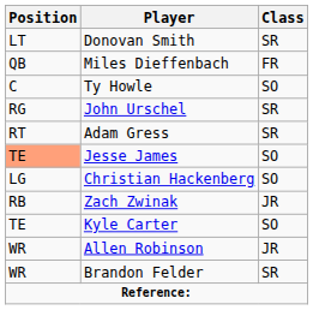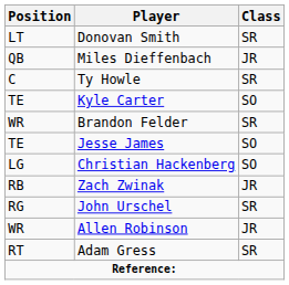 <table class="wikitable">
 <tr>
 <th>Position</th>
 <th>Player</th>
 <th>Class</th>
 </tr>
 <tr>
 <td>LT</td>
 <td>Donovan Smith</td>
 <td>SR</td>
 </tr>
 <tr>
 <td>QB</td>
 <td>Miles Dieffenbach</td>
-<td>FR</td>
+<td>JR</td>
 </tr>
 <tr>
 <td>C</td>
 <td>Ty Howle</td>
+<td>SR</td>
+</tr>
+<tr>
+<td>TE</td>
+<td><a href='#'>Kyle Carter</a></td>
 <td>SO</td>
 </tr>
 <tr>
-<td>RG</td>
-<td><a href='#'>John Urschel</a></td>
+<td>WR</td>
+<td>Brandon Felder</td>
 <td>SR</td>
 </tr>
 <tr>
-<td>RT</td>
-<td>Adam Gress</td>
-<td>SR</td>
-</tr>
-<tr>
-<td style="background: lightsalmon;">TE</td>
+<td>TE</td>
 <td><a href='#'>Jesse James</a></td>
 <td>SO</td>
 </tr>
 <tr>
 <td>LG</td>
 <td><a href='#'>Christian Hackenberg</a></td>
 <td>SO</td>
 </tr>
 <tr>
 <td>RB</td>
 <td><a href='#'>Zach Zwinak</a></td>
 <td>JR</td>
 </tr>
 <tr>
-<td>TE</td>
-<td><a href='#'>Kyle Carter</a></td>
-<td>SO</td>
+<td>RG</td>
+<td><a href='#'>John Urschel</a></td>
+<td>SR</td>
 </tr>
 <tr>
 <td>WR</td>
 <td><a href='#'>Allen Robinson</a></td>
 <td>JR</td>
 </tr>
 <tr>
-<td>WR</td>
-<td>Brandon Felder</td>
+<td>RT</td>
+<td>Adam Gress</td>
 <td>SR</td>
 </tr>
 <tr>
 <td colspan="3"  style="font-size:8pt; text-align:center;"><strong>Reference:</strong></td>
 </tr>
 </table>
